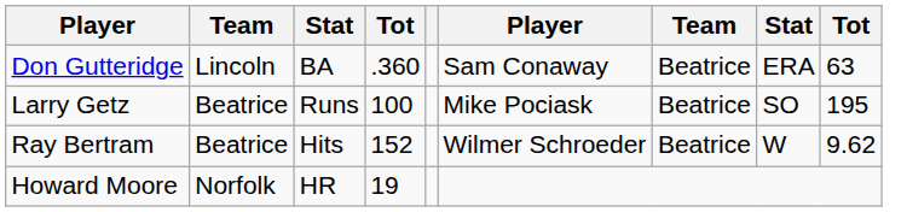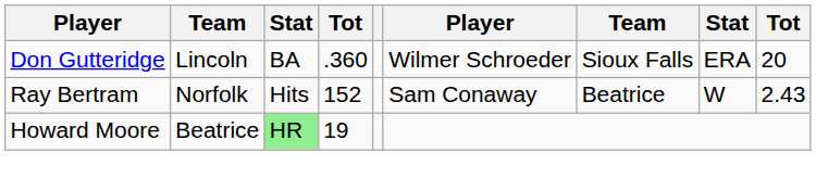 <table class="wikitable">
 <tr>
 <th>Player</th>
 <th>Team</th>
 <th>Stat</th>
 <th>Tot</th>
 <th></th>
 <th>Player</th>
 <th>Team</th>
 <th>Stat</th>
 <th>Tot</th>
 </tr>
 <tr>
 <td><a href='#'>Don Gutteridge</a></td>
 <td>Lincoln</td>
 <td>BA</td>
 <td>.360</td>
 <td></td>
-<td>Sam Conaway</td>
-<td>Beatrice</td>
+<td>Wilmer Schroeder</td>
+<td>Sioux Falls</td>
 <td>ERA</td>
-<td>63</td>
-</tr>
-<tr>
-<td>Larry Getz</td>
-<td>Beatrice</td>
-<td>Runs</td>
-<td>100</td>
-<td></td>
-<td>Mike Pociask</td>
-<td>Beatrice</td>
-<td>SO</td>
-<td>195</td>
+<td>20</td>
 </tr>
 <tr>
 <td>Ray Bertram</td>
-<td>Beatrice</td>
+<td>Norfolk</td>
 <td>Hits</td>
 <td>152</td>
 <td></td>
-<td>Wilmer Schroeder</td>
+<td>Sam Conaway</td>
 <td>Beatrice</td>
 <td>W</td>
-<td>9.62</td>
+<td>2.43</td>
 </tr>
 <tr>
 <td>Howard Moore</td>
-<td>Norfolk</td>
-<td>HR</td>
+<td>Beatrice</td>
+<td style="background: lightgreen;">HR</td>
 <td>19</td>
 <td></td>
 </tr>
 </table>
